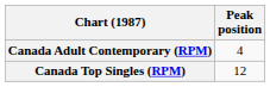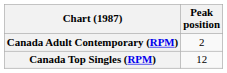 <table class="wikitable sortable plainrowheaders" style="text-align:center">
 <tr>
 <th scope="col">Chart (1987)</th>
 <th scope="col">Peak<br>position</th>
 </tr>
 <tr>
 <th scope="row">Canada Adult Contemporary (<a href='#'>RPM</a>)</th>
-<td>4</td>
+<td>2</td>
 </tr>
 <tr>
 <th scope="row">Canada Top Singles (<a href='#'>RPM</a>)</th>
 <td>12</td>
 </tr>
 </table>
